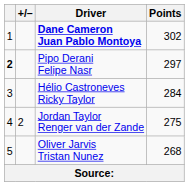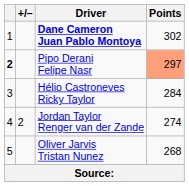 <table class="wikitable" style="font-size: 95%;">
 <tr>
 <th scope="col"></th>
 <th scope="col">+/–</th>
 <th scope="col">Driver</th>
 <th scope="col">Points</th>
 </tr>
 <tr>
 <td align=center>1</td>
 <td align="left"></td>
 <td><strong> <a href='#'>Dane Cameron</a><br> <a href='#'>Juan Pablo Montoya</a></strong></td>
 <td align=right>302</td>
 </tr>
 <tr>
 <td align=center><strong>2</strong></td>
 <td align="left"></td>
 <td> <a href='#'>Pipo Derani</a><br> <a href='#'>Felipe Nasr</a></td>
-<td align=right>297</td>
+<td align=right style="background: lightsalmon;">297</td>
 </tr>
 <tr>
 <td align=center>3</td>
 <td align="left"></td>
 <td> <a href='#'>Hélio Castroneves</a><br> <a href='#'>Ricky Taylor</a></td>
 <td align=right>284</td>
 </tr>
 <tr>
 <td align=center>4</td>
 <td align="left"> 2</td>
 <td> <a href='#'>Jordan Taylor</a><br> <a href='#'>Renger van der Zande</a></td>
-<td align=right>275</td>
+<td align=right>274</td>
 </tr>
 <tr>
 <td align=center>5</td>
 <td align="left"></td>
 <td> <a href='#'>Oliver Jarvis</a><br> <a href='#'>Tristan Nunez</a></td>
 <td align=right>268</td>
 </tr>
 <tr>
 <th colspan=5>Source:</th>
 </tr>
 </table>
